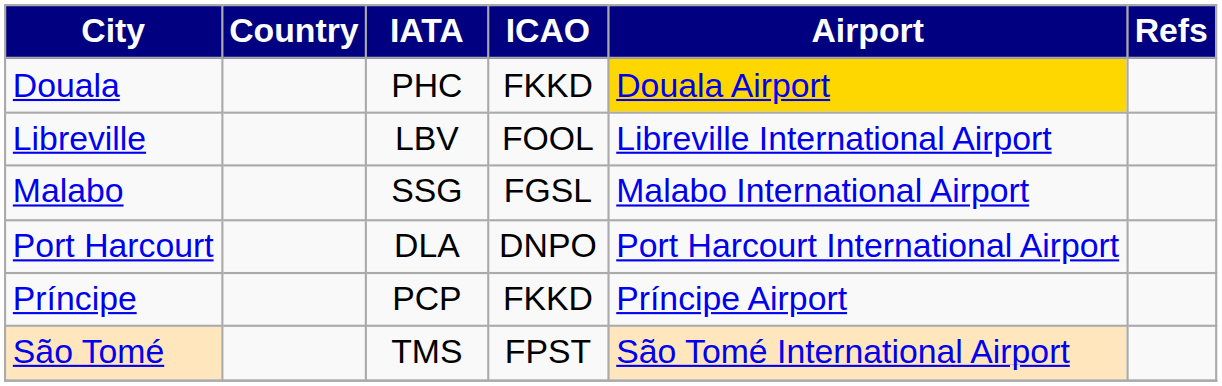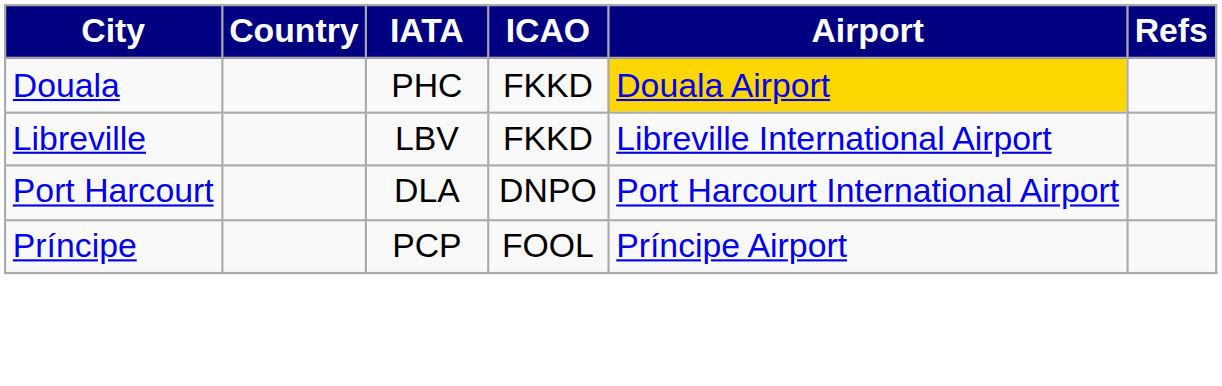 <table class="sortable wikitable toccolours">
 <tr>
 <th style="background:#000080;color: white">City</th>
 <th style="background:#000080;color: white">Country</th>
 <th style="background:#000080; color:white; width:50px;">IATA</th>
 <th style="background:#000080; color:white; width:50px;">ICAO</th>
 <th style="background:#000080;color: white">Airport</th>
 <th style="background:#000080;color: white" class="unsortable">Refs</th>
 </tr>
 <tr>
 <td><a href='#'>Douala</a></td>
 <td></td>
 <td align=center>PHC</td>
 <td align=center>FKKD</td>
 <td style="background: gold;"><a href='#'>Douala Airport</a></td>
 <td></td>
 </tr>
 <tr>
 <td><a href='#'>Libreville</a></td>
 <td></td>
 <td align=center>LBV</td>
-<td align=center>FOOL</td>
+<td align=center>FKKD</td>
 <td><a href='#'>Libreville International Airport</a></td>
-<td></td>
-</tr>
-<tr>
-<td><a href='#'>Malabo</a></td>
-<td></td>
-<td align=center>SSG</td>
-<td align=center>FGSL</td>
-<td><a href='#'>Malabo International Airport</a></td>
 <td></td>
 </tr>
 <tr>
 <td><a href='#'>Port Harcourt</a></td>
 <td></td>
 <td align=center>DLA</td>
 <td align=center>DNPO</td>
 <td><a href='#'>Port Harcourt International Airport</a></td>
 <td></td>
 </tr>
 <tr>
 <td><a href='#'>Príncipe</a></td>
 <td></td>
 <td align=center>PCP</td>
-<td align=center>FKKD</td>
+<td align=center>FOOL</td>
 <td><a href='#'>Príncipe Airport</a></td>
-<td></td>
-</tr>
-<tr>
-<td style="background-color: #FFE6BD"><a href='#'>São Tomé</a></td>
-<td></td>
-<td align=center>TMS</td>
-<td align=center>FPST</td>
-<td style="background-color: #FFE6BD"><a href='#'>São Tomé International Airport</a></td>
 <td></td>
 </tr>
 <tr>
 </tr>
 </table>
